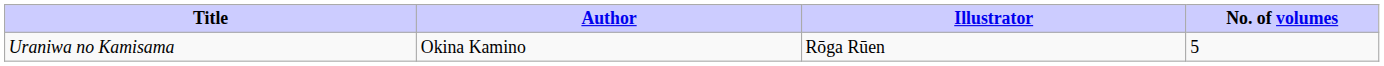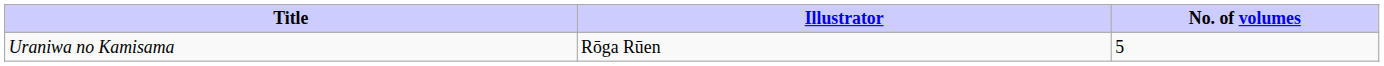 <table class="wikitable" style="width: 98%;">
 <tr>
 <th width=30% style="background:#ccf;">Title</th>
-<th width=28% style="background:#ccf;"><a href='#'>Author</a></th>
 <th width=28% style="background:#ccf;"><a href='#'>Illustrator</a></th>
 <th width=14% style="background:#ccf;">No. of <a href='#'>volumes</a></th>
 </tr>
 <tr>
 <td><em>Uraniwa no Kamisama</em></td>
-<td>Okina Kamino</td>
 <td>Rōga Rūen</td>
 <td>5</td>
 </tr>
 </table>
